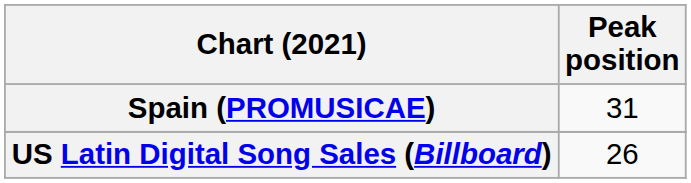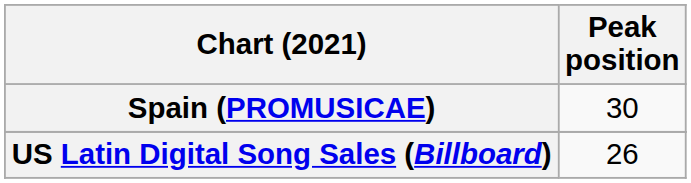 <table class="wikitable sortable plainrowheaders" style="text-align:center">
 <tr>
 <th scope="col">Chart (2021)</th>
 <th scope="col">Peak<br>position</th>
 </tr>
 <tr>
 <th scope="row">Spain (<a href='#'>PROMUSICAE</a>)</th>
-<td>31</td>
+<td>30</td>
 </tr>
 <tr>
 </tr>
 <tr>
 <th scope="row">US <a href='#'>Latin Digital Song Sales</a> (<em><a href='#'>Billboard</a></em>)</th>
 <td>26</td>
 </tr>
 </table>
